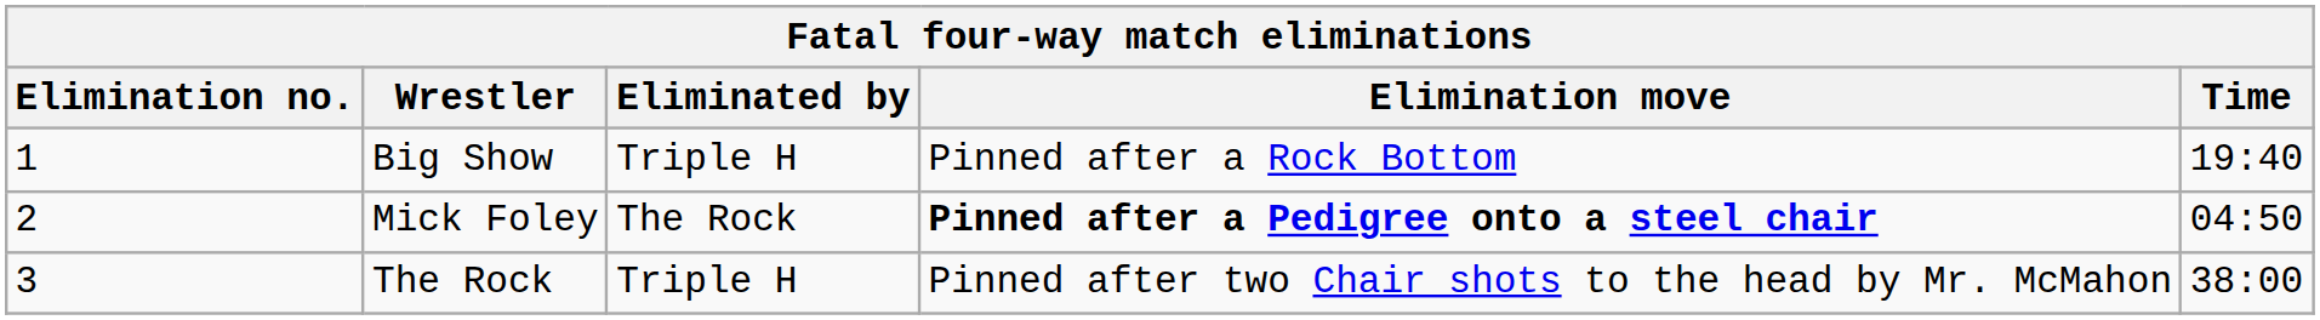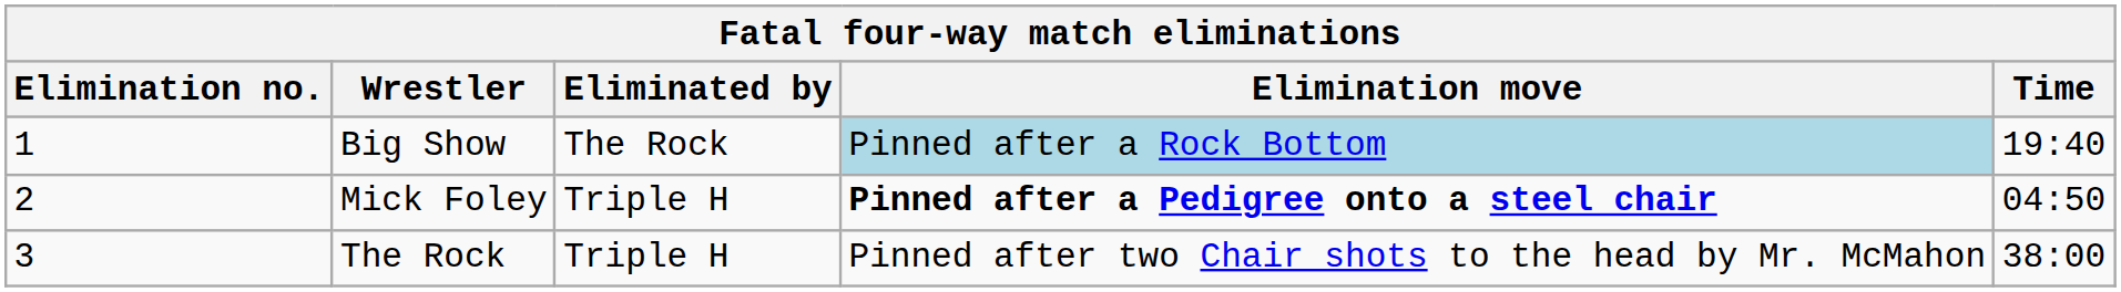 <table class="wikitable" border="1">
 <tr>
 <th colspan="6">Fatal four-way match eliminations</th>
 </tr>
 <tr>
 <th>Elimination no.</th>
 <th>Wrestler</th>
 <th>Eliminated by</th>
 <th>Elimination move</th>
 <th>Time</th>
 </tr>
 <tr>
 <td>1</td>
 <td>Big Show</td>
-<td>Triple H</td>
-<td>Pinned after a <a href='#'>Rock Bottom</a></td>
+<td>The Rock</td>
+<td style="background: lightblue;">Pinned after a <a href='#'>Rock Bottom</a></td>
 <td>19:40</td>
 </tr>
 <tr>
 <td>2</td>
 <td>Mick Foley</td>
-<td>The Rock</td>
+<td>Triple H</td>
 <td><strong>Pinned after a <a href='#'>Pedigree</a> onto a <a href='#'>steel chair</a></strong></td>
 <td>04:50</td>
 </tr>
 <tr>
 <td>3</td>
 <td>The Rock</td>
 <td>Triple H</td>
 <td>Pinned after two <a href='#'>Chair shots</a> to the head by Mr. McMahon</td>
 <td>38:00</td>
 </tr>
 </table>
